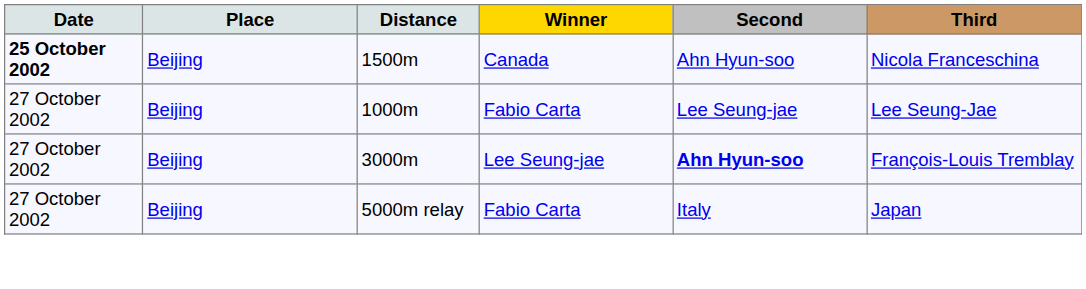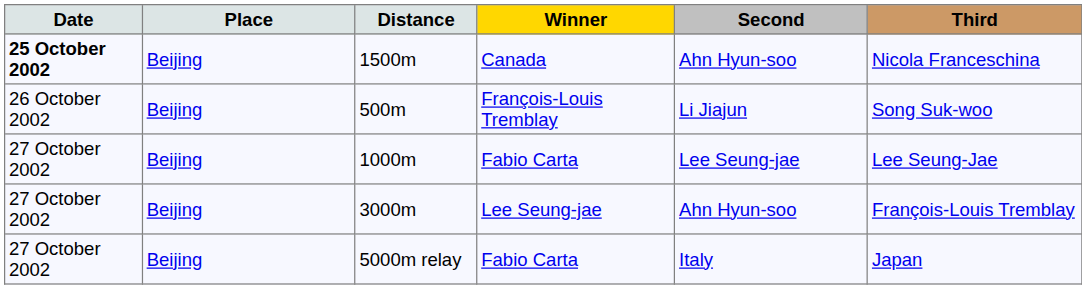 <table bgcolor="#f7f8ff" cellpadding="3" cellspacing="0" border="1" style="font-size: 95%; border: gray solid 1px; border-collapse: collapse;">
 <tr bgcolor="#CCCCCC">
 <td align="center" bgcolor="#DCE5E5" width="150"><strong>Date</strong></td>
 <td align="center" bgcolor="#DCE5E5" width="280"><strong>Place</strong></td>
 <td align="center" bgcolor="#DCE5E5" width="120"><strong>Distance</strong></td>
 <td align="center" bgcolor="gold" width="240"><strong>Winner</strong></td>
 <td align="center" bgcolor="silver" width="240"><strong>Second</strong></td>
 <td align="center" bgcolor="CC9966" width="240"><strong>Third</strong></td>
 </tr>
 <tr align="left">
 <td><strong>25 October 2002</strong></td>
 <td> <a href='#'>Beijing</a></td>
 <td>1500m</td>
 <td> <a href='#'>Canada</a></td>
 <td> <a href='#'>Ahn Hyun-soo</a></td>
 <td> <a href='#'>Nicola Franceschina</a></td>
 </tr>
 <tr align="left">
+<td>26 October 2002</td>
+<td> <a href='#'>Beijing</a></td>
+<td>500m</td>
+<td> <a href='#'>François-Louis Tremblay</a></td>
+<td> <a href='#'>Li Jiajun</a></td>
+<td> <a href='#'>Song Suk-woo</a></td>
+</tr>
+<tr align="left">
 <td>27 October 2002</td>
 <td> <a href='#'>Beijing</a></td>
 <td>1000m</td>
 <td> <a href='#'>Fabio Carta</a></td>
 <td> <a href='#'>Lee Seung-jae</a></td>
 <td> <a href='#'>Lee Seung-Jae</a></td>
 </tr>
 <tr align="left">
 <td>27 October 2002</td>
 <td> <a href='#'>Beijing</a></td>
 <td>3000m</td>
 <td> <a href='#'>Lee Seung-jae</a></td>
-<td><strong> <a href='#'>Ahn Hyun-soo</a></strong></td>
+<td> <a href='#'>Ahn Hyun-soo</a></td>
 <td> <a href='#'>François-Louis Tremblay</a></td>
 </tr>
 <tr align="left">
 <td>27 October 2002</td>
 <td> <a href='#'>Beijing</a></td>
 <td>5000m relay</td>
 <td> <a href='#'>Fabio Carta</a></td>
 <td> <a href='#'>Italy</a></td>
 <td> <a href='#'>Japan</a></td>
 </tr>
 </table>
